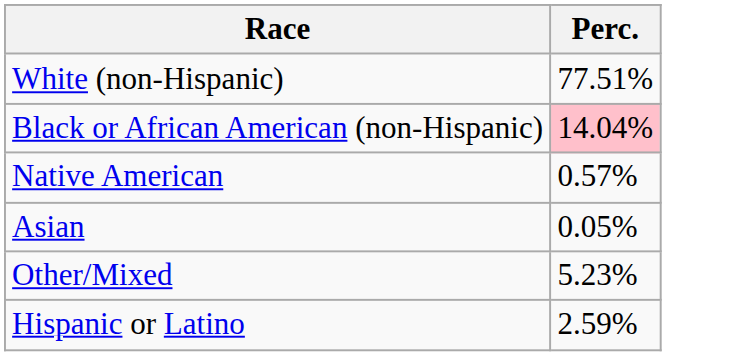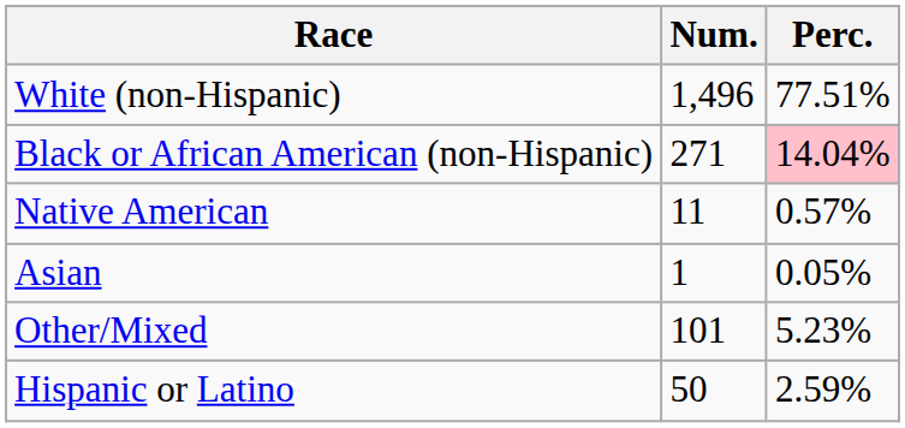 <table class="wikitable">
 <tr>
 <th>Race</th>
+<th>Num.</th>
 <th>Perc.</th>
 </tr>
 <tr>
 <td><a href='#'>White</a> (non-Hispanic)</td>
+<td>1,496</td>
 <td>77.51%</td>
 </tr>
 <tr>
 <td><a href='#'>Black or African American</a> (non-Hispanic)</td>
+<td>271</td>
 <td style="background: pink;">14.04%</td>
 </tr>
 <tr>
 <td><a href='#'>Native American</a></td>
+<td>11</td>
 <td>0.57%</td>
 </tr>
 <tr>
 <td><a href='#'>Asian</a></td>
+<td>1</td>
 <td>0.05%</td>
 </tr>
 <tr>
 <td><a href='#'>Other/Mixed</a></td>
+<td>101</td>
 <td>5.23%</td>
 </tr>
 <tr>
 <td><a href='#'>Hispanic</a> or <a href='#'>Latino</a></td>
+<td>50</td>
 <td>2.59%</td>
 </tr>
 </table>
